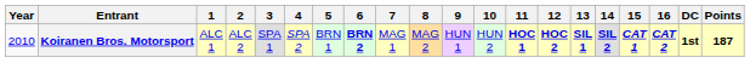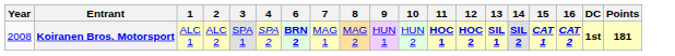 <table class="wikitable" style="text-align:center; font-size:85%">
 <tr>
 <th>Year</th>
 <th>Entrant</th>
 <th>1</th>
 <th>2</th>
 <th>3</th>
 <th>4</th>
-<th>5</th>
 <th>6</th>
 <th>7</th>
 <th>8</th>
 <th>9</th>
 <th>10</th>
 <th>11</th>
 <th>12</th>
 <th>13</th>
 <th>14</th>
 <th>15</th>
 <th>16</th>
 <th>DC</th>
 <th>Points</th>
 </tr>
 <tr>
-<td><a href='#'>2010</a></td>
+<td><a href='#'>2008</a></td>
 <th nowrap><a href='#'>Koiranen Bros. Motorsport</a></th>
 <td style="background:#ffffbf;"><a href='#'>ALC<br>1</a><br></td>
 <td style="background:#ffffbf;"><a href='#'>ALC<br>2</a><br></td>
 <td style="background:#dfdfdf;"><a href='#'>SPA<br>1</a><br></td>
 <td style="background:#ffffbf;"><em><a href='#'>SPA<br>2</a></em><br></td>
-<td style="background:#dfffdf;"><a href='#'>BRN<br>1</a><br></td>
 <td style="background:#dfffdf;"><strong><a href='#'>BRN<br>2</a><br></strong></td>
 <td style="background:#ffffbf;"><a href='#'>MAG<br>1</a><br></td>
 <td style="background:#ffdf9f;"><a href='#'>MAG<br>2</a><br></td>
 <td style="background:#efcfff;"><a href='#'>HUN<br>1</a><br></td>
 <td style="background:#dfffdf;"><a href='#'>HUN<br>2</a><br></td>
 <td style="background:#ffffbf;"><strong><a href='#'>HOC<br>1</a></strong><br></td>
 <td style="background:#ffffbf;"><strong><a href='#'>HOC<br>2</a></strong><br></td>
 <td style="background:#ffffbf;"><strong><a href='#'>SIL<br>1</a></strong><br></td>
 <td style="background:#dfdfdf;"><strong><a href='#'>SIL<br>2</a></strong><br></td>
 <td style="background:#ffffbf;"><strong><em><a href='#'>CAT<br>1</a></em></strong><br></td>
 <td style="background:#ffffbf;"><strong><em><a href='#'>CAT<br>2</a></em></strong><br></td>
 <th style="background:#ffffbf;">1st</th>
-<th style="background:#ffffbf;">187</th>
+<th style="background:#ffffbf;">181</th>
 </tr>
 </table>
